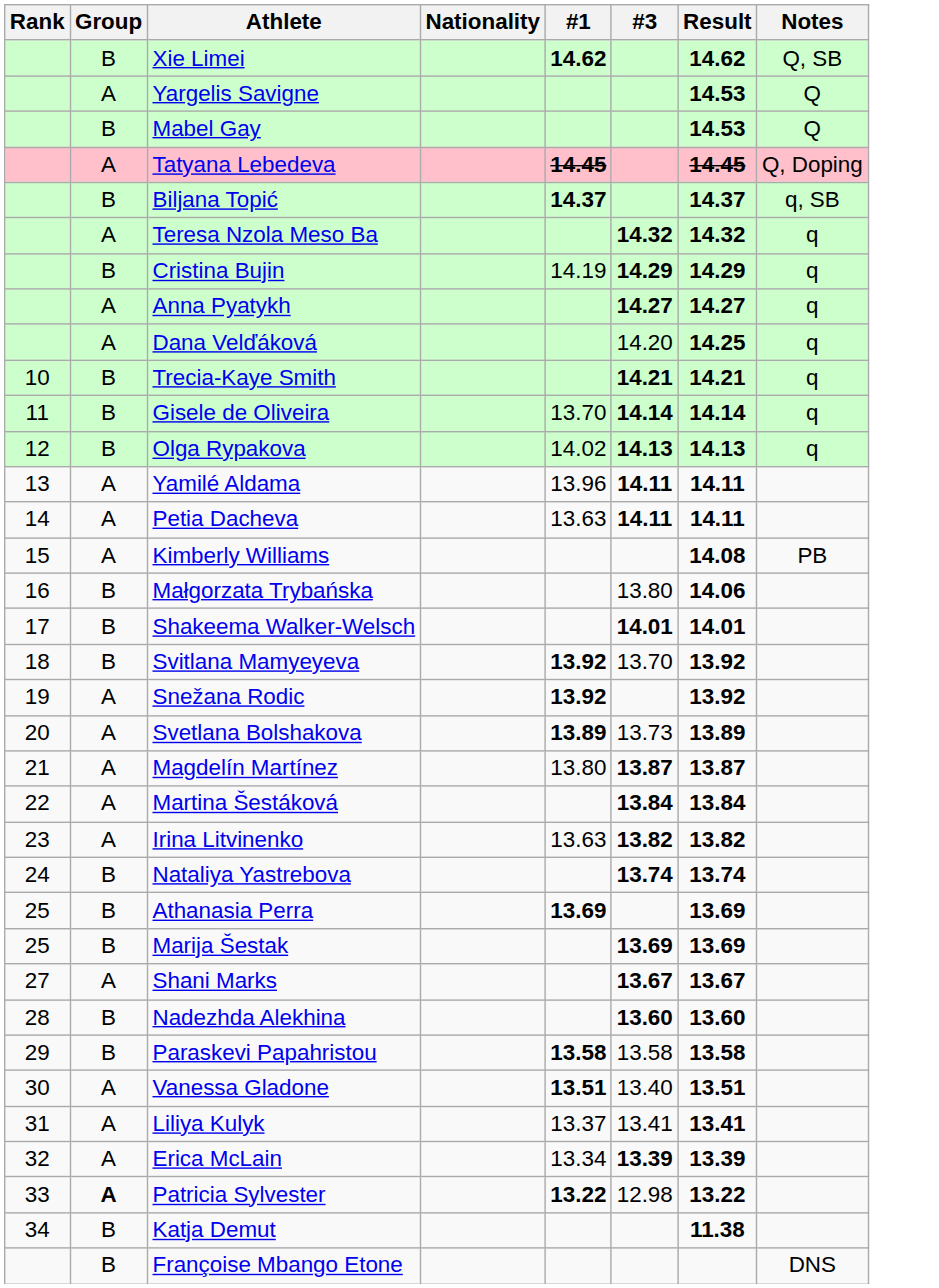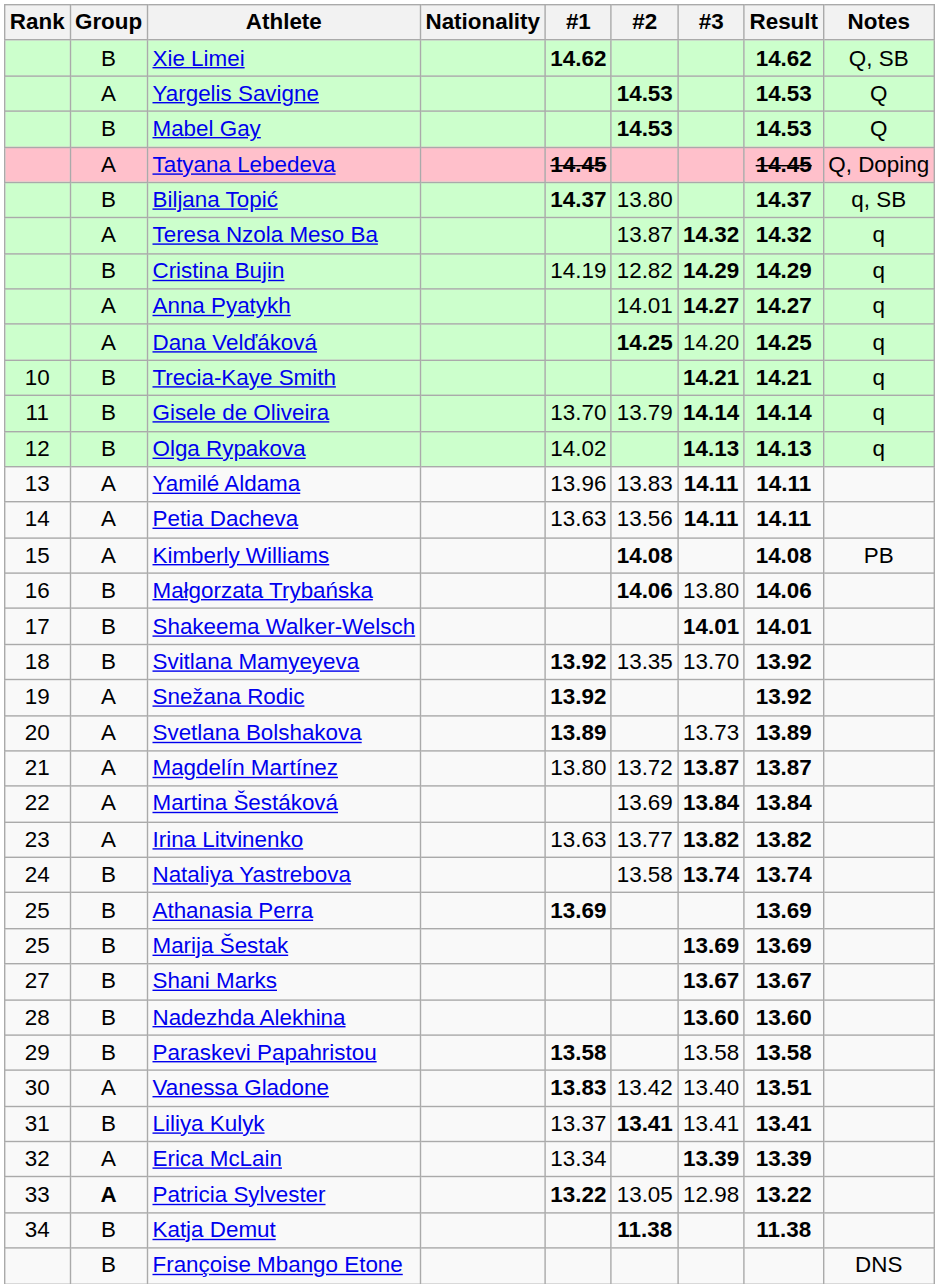 <table class="wikitable sortable" style="text-align:center">
 <tr>
 <th>Rank</th>
 <th>Group</th>
 <th>Athlete</th>
 <th>Nationality</th>
 <th>#1</th>
+<th>#2</th>
 <th>#3</th>
 <th>Result</th>
 <th>Notes</th>
 </tr>
 <tr bgcolor=ccffcc>
 <td></td>
 <td>B</td>
 <td align=left><a href='#'>Xie Limei</a></td>
 <td align=left></td>
 <td><strong>14.62</strong></td>
 <td></td>
+<td></td>
 <td><strong>14.62</strong></td>
 <td>Q, SB</td>
 </tr>
 <tr bgcolor=ccffcc>
 <td></td>
 <td>A</td>
 <td align=left><a href='#'>Yargelis Savigne</a></td>
 <td align=left></td>
 <td></td>
+<td><strong>14.53</strong></td>
 <td></td>
 <td><strong>14.53</strong></td>
 <td>Q</td>
 </tr>
 <tr bgcolor=ccffcc>
 <td></td>
 <td>B</td>
 <td align=left><a href='#'>Mabel Gay</a></td>
 <td align=left></td>
 <td></td>
+<td><strong>14.53</strong></td>
 <td></td>
 <td><strong>14.53</strong></td>
 <td>Q</td>
 </tr>
 <tr bgcolor=pink>
 <td></td>
 <td>A</td>
 <td align=left><a href='#'>Tatyana Lebedeva</a></td>
 <td align=left></td>
 <td><s><strong>14.45</strong></s></td>
 <td></td>
+<td></td>
 <td><s><strong>14.45</strong></s></td>
 <td>Q, Doping</td>
 </tr>
 <tr bgcolor=ccffcc>
 <td></td>
 <td>B</td>
 <td align=left><a href='#'>Biljana Topić</a></td>
 <td align=left></td>
 <td><strong>14.37</strong></td>
+<td>13.80</td>
 <td></td>
 <td><strong>14.37</strong></td>
 <td>q, SB</td>
 </tr>
 <tr bgcolor=ccffcc>
 <td></td>
 <td>A</td>
 <td align=left><a href='#'>Teresa Nzola Meso Ba</a></td>
 <td align=left></td>
 <td></td>
+<td>13.87</td>
 <td><strong>14.32</strong></td>
 <td><strong>14.32</strong></td>
 <td>q</td>
 </tr>
 <tr bgcolor=ccffcc>
 <td></td>
 <td>B</td>
 <td align=left><a href='#'>Cristina Bujin</a></td>
 <td align=left></td>
 <td>14.19</td>
+<td>12.82</td>
 <td><strong>14.29</strong></td>
 <td><strong>14.29</strong></td>
 <td>q</td>
 </tr>
 <tr bgcolor=ccffcc>
 <td></td>
 <td>A</td>
 <td align=left><a href='#'>Anna Pyatykh</a></td>
 <td align=left></td>
 <td></td>
+<td>14.01</td>
 <td><strong>14.27</strong></td>
 <td><strong>14.27</strong></td>
 <td>q</td>
 </tr>
 <tr bgcolor=ccffcc>
 <td></td>
 <td>A</td>
 <td align=left><a href='#'>Dana Velďáková</a></td>
 <td align=left></td>
 <td></td>
+<td><strong>14.25</strong></td>
 <td>14.20</td>
 <td><strong>14.25</strong></td>
 <td>q</td>
 </tr>
 <tr bgcolor=ccffcc>
 <td>10</td>
 <td>B</td>
 <td align=left><a href='#'>Trecia-Kaye Smith</a></td>
 <td align=left></td>
+<td></td>
 <td></td>
 <td><strong>14.21</strong></td>
 <td><strong>14.21</strong></td>
 <td>q</td>
 </tr>
 <tr bgcolor=ccffcc>
 <td>11</td>
 <td>B</td>
 <td align=left><a href='#'>Gisele de Oliveira</a></td>
 <td align=left></td>
 <td>13.70</td>
+<td>13.79</td>
 <td><strong>14.14</strong></td>
 <td><strong>14.14</strong></td>
 <td>q</td>
 </tr>
 <tr bgcolor=ccffcc>
 <td>12</td>
 <td>B</td>
 <td align=left><a href='#'>Olga Rypakova</a></td>
 <td align=left></td>
 <td>14.02</td>
+<td></td>
 <td><strong>14.13</strong></td>
 <td><strong>14.13</strong></td>
 <td>q</td>
 </tr>
 <tr>
 <td>13</td>
 <td>A</td>
 <td align=left><a href='#'>Yamilé Aldama</a></td>
 <td align=left></td>
 <td>13.96</td>
+<td>13.83</td>
 <td><strong>14.11</strong></td>
 <td><strong>14.11</strong></td>
 <td></td>
 </tr>
 <tr>
 <td>14</td>
 <td>A</td>
 <td align=left><a href='#'>Petia Dacheva</a></td>
 <td align=left></td>
 <td>13.63</td>
+<td>13.56</td>
 <td><strong>14.11</strong></td>
 <td><strong>14.11</strong></td>
 <td></td>
 </tr>
 <tr>
 <td>15</td>
 <td>A</td>
 <td align=left><a href='#'>Kimberly Williams</a></td>
 <td align=left></td>
 <td></td>
+<td><strong>14.08</strong></td>
 <td></td>
 <td><strong>14.08</strong></td>
 <td>PB</td>
 </tr>
 <tr>
 <td>16</td>
 <td>B</td>
 <td align=left><a href='#'>Małgorzata Trybańska</a></td>
 <td align=left></td>
 <td></td>
+<td><strong>14.06</strong></td>
 <td>13.80</td>
 <td><strong>14.06</strong></td>
 <td></td>
 </tr>
 <tr>
 <td>17</td>
 <td>B</td>
 <td align=left><a href='#'>Shakeema Walker-Welsch</a></td>
 <td align=left></td>
+<td></td>
 <td></td>
 <td><strong>14.01</strong></td>
 <td><strong>14.01</strong></td>
 <td></td>
 </tr>
 <tr>
 <td>18</td>
 <td>B</td>
 <td align=left><a href='#'>Svitlana Mamyeyeva</a></td>
 <td align=left></td>
 <td><strong>13.92</strong></td>
+<td>13.35</td>
 <td>13.70</td>
 <td><strong>13.92</strong></td>
 <td></td>
 </tr>
 <tr>
 <td>19</td>
 <td>A</td>
 <td align=left><a href='#'>Snežana Rodic</a></td>
 <td align=left></td>
 <td><strong>13.92</strong></td>
 <td></td>
+<td></td>
 <td><strong>13.92</strong></td>
 <td></td>
 </tr>
 <tr>
 <td>20</td>
 <td>A</td>
 <td align=left><a href='#'>Svetlana Bolshakova</a></td>
 <td align=left></td>
 <td><strong>13.89</strong></td>
+<td></td>
 <td>13.73</td>
 <td><strong>13.89</strong></td>
 <td></td>
 </tr>
 <tr>
 <td>21</td>
 <td>A</td>
 <td align=left><a href='#'>Magdelín Martínez</a></td>
 <td align=left></td>
 <td>13.80</td>
+<td>13.72</td>
 <td><strong>13.87</strong></td>
 <td><strong>13.87</strong></td>
 <td></td>
 </tr>
 <tr>
 <td>22</td>
 <td>A</td>
 <td align=left><a href='#'>Martina Šestáková</a></td>
 <td align=left></td>
 <td></td>
+<td>13.69</td>
 <td><strong>13.84</strong></td>
 <td><strong>13.84</strong></td>
 <td></td>
 </tr>
 <tr>
 <td>23</td>
 <td>A</td>
 <td align=left><a href='#'>Irina Litvinenko</a></td>
 <td align=left></td>
 <td>13.63</td>
+<td>13.77</td>
 <td><strong>13.82</strong></td>
 <td><strong>13.82</strong></td>
 <td></td>
 </tr>
 <tr>
 <td>24</td>
 <td>B</td>
 <td align=left><a href='#'>Nataliya Yastrebova</a></td>
 <td align=left></td>
 <td></td>
+<td>13.58</td>
 <td><strong>13.74</strong></td>
 <td><strong>13.74</strong></td>
 <td></td>
 </tr>
 <tr>
 <td>25</td>
 <td>B</td>
 <td align=left><a href='#'>Athanasia Perra</a></td>
 <td align=left></td>
 <td><strong>13.69</strong></td>
 <td></td>
+<td></td>
 <td><strong>13.69</strong></td>
 <td></td>
 </tr>
 <tr>
 <td>25</td>
 <td>B</td>
 <td align=left><a href='#'>Marija Šestak</a></td>
 <td align=left></td>
 <td></td>
+<td></td>
 <td><strong>13.69</strong></td>
 <td><strong>13.69</strong></td>
 <td></td>
 </tr>
 <tr>
 <td>27</td>
-<td>A</td>
+<td>B</td>
 <td align=left><a href='#'>Shani Marks</a></td>
 <td align=left></td>
+<td></td>
 <td></td>
 <td><strong>13.67</strong></td>
 <td><strong>13.67</strong></td>
 <td></td>
 </tr>
 <tr>
 <td>28</td>
 <td>B</td>
 <td align=left><a href='#'>Nadezhda Alekhina</a></td>
 <td align=left></td>
 <td></td>
+<td></td>
 <td><strong>13.60</strong></td>
 <td><strong>13.60</strong></td>
 <td></td>
 </tr>
 <tr>
 <td>29</td>
 <td>B</td>
 <td align=left><a href='#'>Paraskevi Papahristou</a></td>
 <td align=left></td>
 <td><strong>13.58</strong></td>
+<td></td>
 <td>13.58</td>
 <td><strong>13.58</strong></td>
 <td></td>
 </tr>
 <tr>
 <td>30</td>
 <td>A</td>
 <td align=left><a href='#'>Vanessa Gladone</a></td>
 <td align=left></td>
-<td><strong>13.51</strong></td>
+<td><strong>13.83</strong></td>
+<td>13.42</td>
 <td>13.40</td>
 <td><strong>13.51</strong></td>
 <td></td>
 </tr>
 <tr>
 <td>31</td>
-<td>A</td>
+<td>B</td>
 <td align=left><a href='#'>Liliya Kulyk</a></td>
 <td align=left></td>
 <td>13.37</td>
+<td><strong>13.41</strong></td>
 <td>13.41</td>
 <td><strong>13.41</strong></td>
 <td></td>
 </tr>
 <tr>
 <td>32</td>
 <td>A</td>
 <td align=left><a href='#'>Erica McLain</a></td>
 <td align=left></td>
 <td>13.34</td>
+<td></td>
 <td><strong>13.39</strong></td>
 <td><strong>13.39</strong></td>
 <td></td>
 </tr>
 <tr>
 <td>33</td>
 <td><strong>A</strong></td>
 <td align=left><a href='#'>Patricia Sylvester</a></td>
 <td align=left></td>
 <td><strong>13.22</strong></td>
+<td>13.05</td>
 <td>12.98</td>
 <td><strong>13.22</strong></td>
 <td></td>
 </tr>
 <tr>
 <td>34</td>
 <td>B</td>
 <td align=left><a href='#'>Katja Demut</a></td>
 <td align=left></td>
 <td></td>
+<td><strong>11.38</strong></td>
 <td></td>
 <td><strong>11.38</strong></td>
 <td></td>
 </tr>
 <tr>
 <td></td>
 <td>B</td>
 <td align=left><a href='#'>Françoise Mbango Etone</a></td>
 <td align=left></td>
 <td></td>
 <td></td>
 <td></td>
+<td></td>
 <td>DNS</td>
 </tr>
 </table>
